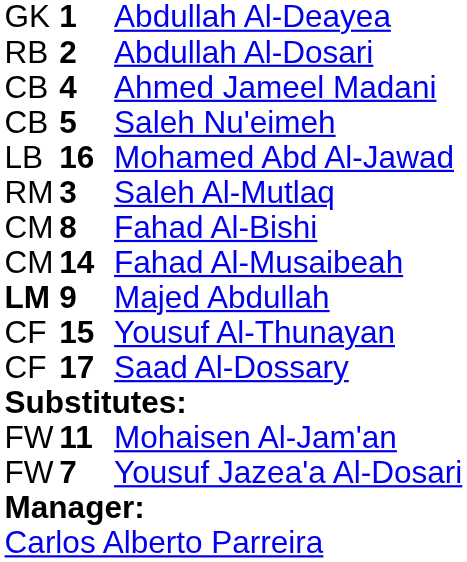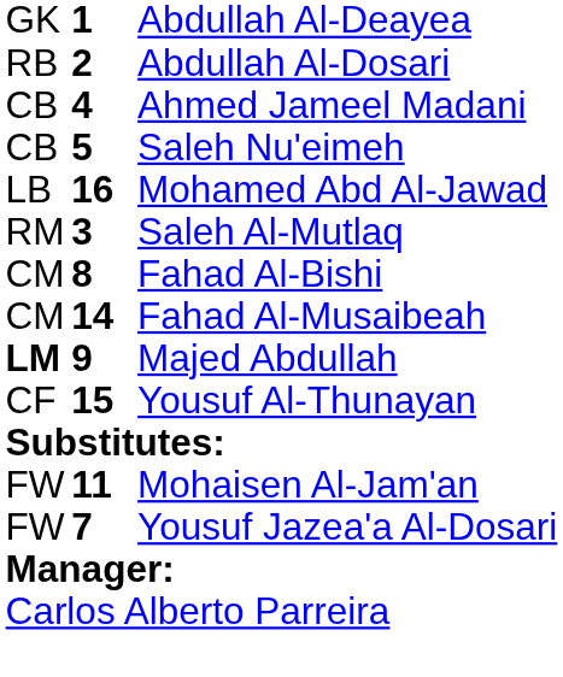 <table style="font-size: 90%" cellspacing="0" cellpadding="0"  align="center">
 <tr>
 <th width="25"></th>
 <th width="25"></th>
 </tr>
 <tr>
 <td>GK</td>
 <td><strong>1</strong></td>
 <td><a href='#'>Abdullah Al-Deayea</a></td>
 </tr>
 <tr>
 <td>RB</td>
 <td><strong>2</strong></td>
 <td><a href='#'>Abdullah Al-Dosari</a></td>
 </tr>
 <tr>
 <td>CB</td>
 <td><strong>4</strong></td>
 <td><a href='#'>Ahmed Jameel Madani</a></td>
 </tr>
 <tr>
 <td>CB</td>
 <td><strong>5</strong></td>
 <td><a href='#'>Saleh Nu'eimeh</a></td>
 </tr>
 <tr>
 <td>LB</td>
 <td><strong>16</strong></td>
 <td><a href='#'>Mohamed Abd Al-Jawad</a></td>
 <td></td>
 </tr>
 <tr>
 <td>RM</td>
 <td><strong>3</strong></td>
 <td><a href='#'>Saleh Al-Mutlaq</a></td>
 </tr>
 <tr>
 <td>CM</td>
 <td><strong>8</strong></td>
 <td><a href='#'>Fahad Al-Bishi</a></td>
 </tr>
 <tr>
 <td>CM</td>
 <td><strong>14</strong></td>
 <td><a href='#'>Fahad Al-Musaibeah</a></td>
 </tr>
 <tr>
 <td><strong>LM</strong></td>
 <td><strong>9</strong></td>
 <td><a href='#'>Majed Abdullah</a></td>
 </tr>
 <tr>
 <td>CF</td>
 <td><strong>15</strong></td>
 <td><a href='#'>Yousuf Al-Thunayan</a></td>
 <td></td>
 <td></td>
 </tr>
 <tr>
-<td>CF</td>
-<td><strong>17</strong></td>
-<td><a href='#'>Saad Al-Dossary</a></td>
-<td></td>
-<td></td>
-</tr>
-<tr>
 <td colspan=3><strong>Substitutes:</strong></td>
 </tr>
 <tr>
 <td>FW</td>
 <td><strong>11</strong></td>
 <td><a href='#'>Mohaisen Al-Jam'an</a></td>
 <td></td>
 <td></td>
 </tr>
 <tr>
 <td>FW</td>
 <td><strong>7</strong></td>
 <td><a href='#'>Yousuf Jazea'a Al-Dosari</a></td>
 <td></td>
 <td></td>
 </tr>
 <tr>
 <td colspan=5><strong>Manager:</strong></td>
 </tr>
 <tr>
 <td colspan=5> <a href='#'>Carlos Alberto Parreira</a></td>
 </tr>
 </table>
